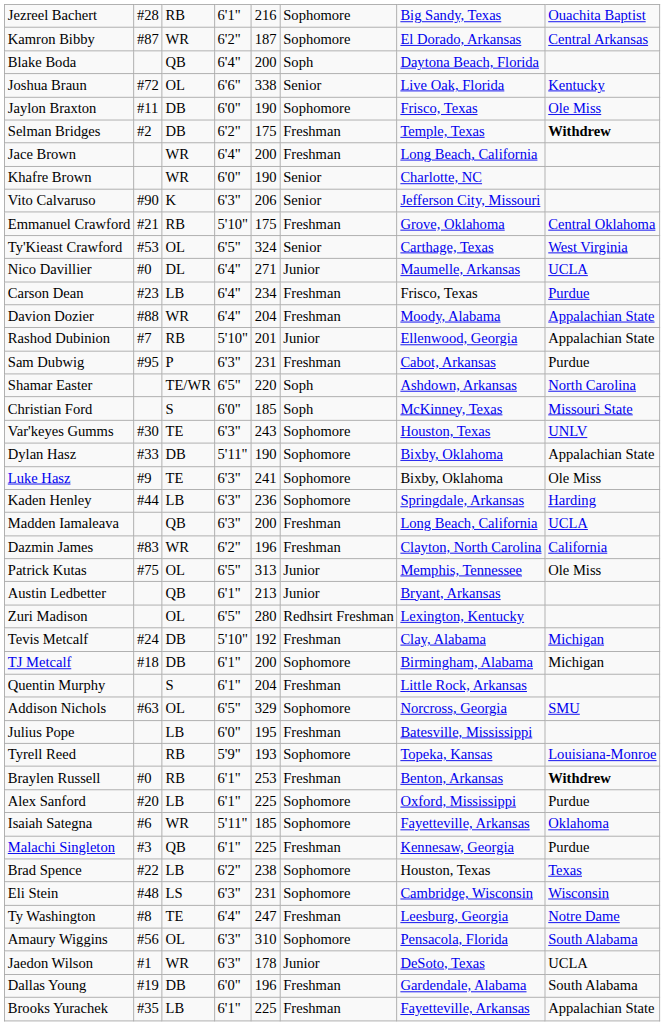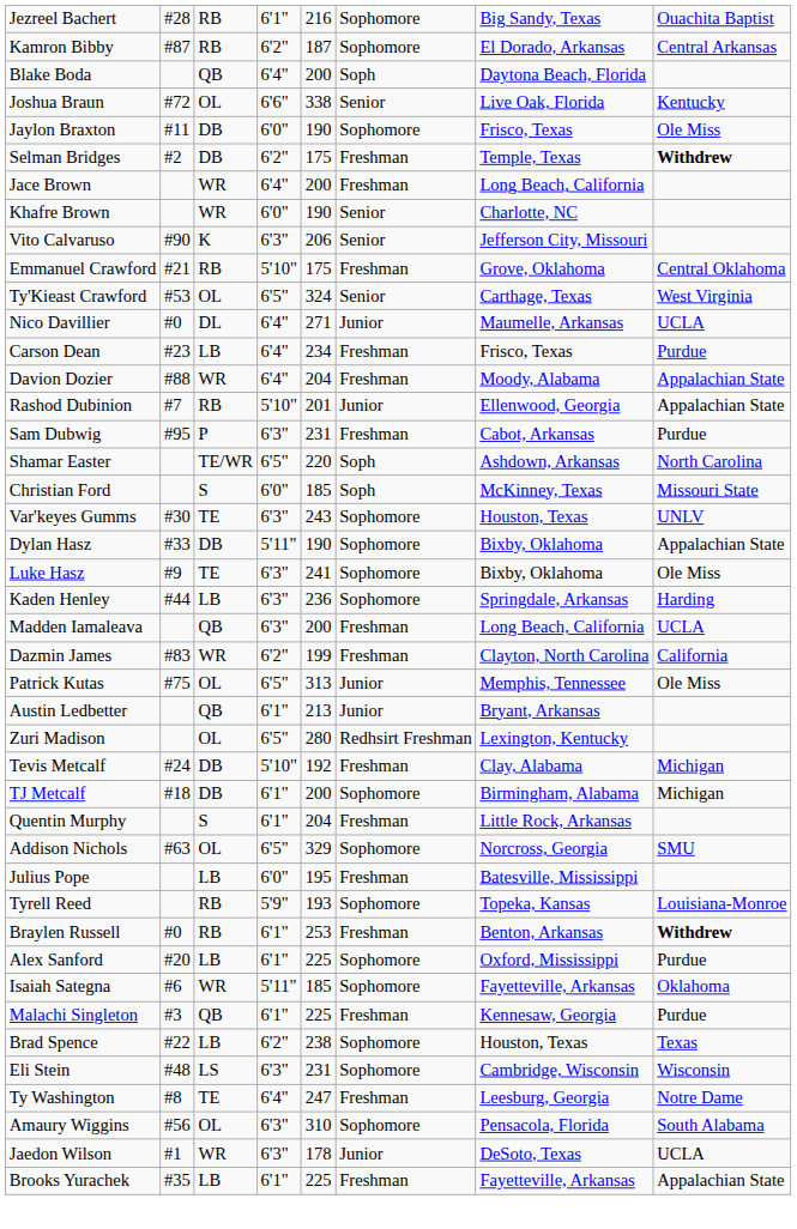 <table class="wikitable sortable">
 <tr>
 <td>Jezreel Bachert</td>
 <td>#28</td>
 <td>RB</td>
 <td>6'1"</td>
 <td>216</td>
 <td> Sophomore</td>
 <td><a href='#'>Big Sandy, Texas</a></td>
 <td><a href='#'>Ouachita Baptist</a></td>
 </tr>
 <tr>
 <td>Kamron Bibby</td>
 <td>#87</td>
-<td>WR</td>
+<td>RB</td>
 <td>6'2"</td>
 <td>187</td>
 <td> Sophomore</td>
 <td><a href='#'>El Dorado, Arkansas</a></td>
 <td><a href='#'>Central Arkansas</a></td>
 </tr>
 <tr>
 <td>Blake Boda</td>
 <td></td>
 <td>QB</td>
 <td>6'4"</td>
 <td>200</td>
 <td>Soph</td>
 <td><a href='#'>Daytona Beach, Florida</a></td>
 <td></td>
 </tr>
 <tr>
 <td>Joshua Braun</td>
 <td>#72</td>
 <td>OL</td>
 <td>6'6"</td>
 <td>338</td>
 <td> Senior</td>
 <td><a href='#'>Live Oak, Florida</a></td>
 <td><a href='#'>Kentucky</a></td>
 </tr>
 <tr>
 <td>Jaylon Braxton</td>
 <td>#11</td>
 <td>DB</td>
 <td>6'0"</td>
 <td>190</td>
 <td>Sophomore</td>
 <td><a href='#'>Frisco, Texas</a></td>
 <td><a href='#'>Ole Miss</a></td>
 </tr>
 <tr>
 <td>Selman Bridges</td>
 <td>#2</td>
 <td>DB</td>
 <td>6'2"</td>
 <td>175</td>
 <td>Freshman</td>
 <td><a href='#'>Temple, Texas</a></td>
 <td><strong>Withdrew</strong></td>
 </tr>
 <tr>
 <td>Jace Brown</td>
 <td></td>
 <td>WR</td>
 <td>6'4"</td>
 <td>200</td>
 <td>Freshman</td>
 <td><a href='#'>Long Beach, California</a></td>
 <td></td>
 </tr>
 <tr>
 <td>Khafre Brown</td>
 <td></td>
 <td>WR</td>
 <td>6'0"</td>
 <td>190</td>
 <td>Senior</td>
 <td><a href='#'>Charlotte, NC</a></td>
 <td></td>
 </tr>
 <tr>
 <td>Vito Calvaruso</td>
 <td>#90</td>
 <td>K</td>
 <td>6'3"</td>
 <td>206</td>
 <td> Senior</td>
 <td><a href='#'>Jefferson City, Missouri</a></td>
 <td></td>
 </tr>
 <tr>
 <td>Emmanuel Crawford</td>
 <td>#21</td>
 <td>RB</td>
 <td>5'10"</td>
 <td>175</td>
 <td> Freshman</td>
 <td><a href='#'>Grove, Oklahoma</a></td>
 <td><a href='#'>Central Oklahoma</a></td>
 </tr>
 <tr>
 <td>Ty'Kieast Crawford</td>
 <td>#53</td>
 <td>OL</td>
 <td>6'5"</td>
 <td>324</td>
 <td>Senior</td>
 <td><a href='#'>Carthage, Texas</a></td>
 <td><a href='#'>West Virginia</a></td>
 </tr>
 <tr>
 <td>Nico Davillier</td>
 <td>#0</td>
 <td>DL</td>
 <td>6'4"</td>
 <td>271</td>
 <td>Junior</td>
 <td><a href='#'>Maumelle, Arkansas</a></td>
 <td><a href='#'>UCLA</a></td>
 </tr>
 <tr>
 <td>Carson Dean</td>
 <td>#23</td>
 <td>LB</td>
 <td>6'4"</td>
 <td>234</td>
 <td> Freshman</td>
 <td>Frisco, Texas</td>
 <td><a href='#'>Purdue</a></td>
 </tr>
 <tr>
 <td>Davion Dozier</td>
 <td>#88</td>
 <td>WR</td>
 <td>6'4"</td>
 <td>204</td>
 <td> Freshman</td>
 <td><a href='#'>Moody, Alabama</a></td>
 <td><a href='#'>Appalachian State</a></td>
 </tr>
 <tr>
 <td>Rashod Dubinion</td>
 <td>#7</td>
 <td>RB</td>
 <td>5'10"</td>
 <td>201</td>
 <td>Junior</td>
 <td><a href='#'>Ellenwood, Georgia</a></td>
 <td>Appalachian State</td>
 </tr>
 <tr>
 <td>Sam Dubwig</td>
 <td>#95</td>
 <td>P</td>
 <td>6'3"</td>
 <td>231</td>
 <td>Freshman</td>
 <td><a href='#'>Cabot, Arkansas</a></td>
 <td>Purdue</td>
 </tr>
 <tr>
 <td>Shamar Easter</td>
 <td></td>
 <td>TE/WR</td>
 <td>6'5"</td>
 <td>220</td>
 <td>Soph</td>
 <td><a href='#'>Ashdown, Arkansas</a></td>
 <td><a href='#'>North Carolina</a></td>
 </tr>
 <tr>
 <td>Christian Ford</td>
 <td></td>
 <td>S</td>
 <td>6'0"</td>
 <td>185</td>
 <td>Soph</td>
 <td><a href='#'>McKinney, Texas</a></td>
 <td><a href='#'>Missouri State</a></td>
 </tr>
 <tr>
 <td>Var'keyes Gumms</td>
 <td>#30</td>
 <td>TE</td>
 <td>6'3"</td>
 <td>243</td>
 <td> Sophomore</td>
 <td><a href='#'>Houston, Texas</a></td>
 <td><a href='#'>UNLV</a></td>
 </tr>
 <tr>
 <td>Dylan Hasz</td>
 <td>#33</td>
 <td>DB</td>
 <td>5'11"</td>
 <td>190</td>
 <td>Sophomore</td>
 <td><a href='#'>Bixby, Oklahoma</a></td>
 <td>Appalachian State</td>
 </tr>
 <tr>
 <td><a href='#'>Luke Hasz</a></td>
 <td>#9</td>
 <td>TE</td>
 <td>6'3"</td>
 <td>241</td>
 <td>Sophomore</td>
 <td>Bixby, Oklahoma</td>
 <td>Ole Miss</td>
 </tr>
 <tr>
 <td>Kaden Henley</td>
 <td>#44</td>
 <td>LB</td>
 <td>6'3"</td>
 <td>236</td>
 <td> Sophomore</td>
 <td><a href='#'>Springdale, Arkansas</a></td>
 <td><a href='#'>Harding</a></td>
 </tr>
 <tr>
 <td>Madden Iamaleava</td>
 <td></td>
 <td>QB</td>
 <td>6'3"</td>
 <td>200</td>
 <td>Freshman</td>
 <td><a href='#'>Long Beach, California</a></td>
 <td><a href='#'>UCLA</a></td>
 </tr>
 <tr>
 <td>Dazmin James</td>
 <td>#83</td>
 <td>WR</td>
 <td>6'2"</td>
-<td>196</td>
+<td>199</td>
 <td> Freshman</td>
 <td><a href='#'>Clayton, North Carolina</a></td>
 <td><a href='#'>California</a></td>
 </tr>
 <tr>
 <td>Patrick Kutas</td>
 <td>#75</td>
 <td>OL</td>
 <td>6'5"</td>
 <td>313</td>
 <td>Junior</td>
 <td><a href='#'>Memphis, Tennessee</a></td>
 <td>Ole Miss</td>
 </tr>
 <tr>
 <td>Austin Ledbetter</td>
 <td></td>
 <td>QB</td>
 <td>6'1"</td>
 <td>213</td>
 <td>Junior</td>
 <td><a href='#'>Bryant, Arkansas</a></td>
 <td></td>
 </tr>
 <tr>
 <td>Zuri Madison</td>
 <td></td>
 <td>OL</td>
 <td>6'5"</td>
 <td>280</td>
 <td>Redhsirt Freshman</td>
 <td><a href='#'>Lexington, Kentucky</a></td>
 <td></td>
 </tr>
 <tr>
 <td>Tevis Metcalf</td>
 <td>#24</td>
 <td>DB</td>
 <td>5'10"</td>
 <td>192</td>
 <td>Freshman</td>
 <td><a href='#'>Clay, Alabama</a></td>
 <td><a href='#'>Michigan</a></td>
 </tr>
 <tr>
 <td><a href='#'>TJ Metcalf</a></td>
 <td>#18</td>
 <td>DB</td>
 <td>6'1"</td>
 <td>200</td>
 <td>Sophomore</td>
 <td><a href='#'>Birmingham, Alabama</a></td>
 <td>Michigan</td>
 </tr>
 <tr>
 <td>Quentin Murphy</td>
 <td></td>
 <td>S</td>
 <td>6'1"</td>
 <td>204</td>
 <td>Freshman</td>
 <td><a href='#'>Little Rock, Arkansas</a></td>
 <td></td>
 </tr>
 <tr>
 <td>Addison Nichols</td>
 <td>#63</td>
 <td>OL</td>
 <td>6'5"</td>
 <td>329</td>
 <td> Sophomore</td>
 <td><a href='#'>Norcross, Georgia</a></td>
 <td><a href='#'>SMU</a></td>
 </tr>
 <tr>
 <td>Julius Pope</td>
 <td></td>
 <td>LB</td>
 <td>6'0"</td>
 <td>195</td>
 <td>Freshman</td>
 <td><a href='#'>Batesville, Mississippi</a></td>
 <td></td>
 </tr>
 <tr>
 <td>Tyrell Reed</td>
 <td></td>
 <td>RB</td>
 <td>5'9"</td>
 <td>193</td>
 <td>Sophomore</td>
 <td><a href='#'>Topeka, Kansas</a></td>
 <td><a href='#'>Louisiana-Monroe</a></td>
 </tr>
 <tr>
 <td>Braylen Russell</td>
 <td>#0</td>
 <td>RB</td>
 <td>6'1"</td>
 <td>253</td>
 <td>Freshman</td>
 <td><a href='#'>Benton, Arkansas</a></td>
 <td><strong>Withdrew</strong></td>
 </tr>
 <tr>
 <td>Alex Sanford</td>
 <td>#20</td>
 <td>LB</td>
 <td>6'1"</td>
 <td>225</td>
 <td>Sophomore</td>
 <td><a href='#'>Oxford, Mississippi</a></td>
 <td>Purdue</td>
 </tr>
 <tr>
 <td>Isaiah Sategna</td>
 <td>#6</td>
 <td>WR</td>
 <td>5'11"</td>
 <td>185</td>
 <td> Sophomore</td>
 <td><a href='#'>Fayetteville, Arkansas</a></td>
 <td><a href='#'>Oklahoma</a></td>
 </tr>
 <tr>
 <td><a href='#'>Malachi Singleton</a></td>
 <td>#3</td>
 <td>QB</td>
 <td>6'1"</td>
 <td>225</td>
 <td> Freshman</td>
 <td><a href='#'>Kennesaw, Georgia</a></td>
 <td>Purdue</td>
 </tr>
 <tr>
 <td>Brad Spence</td>
 <td>#22</td>
 <td>LB</td>
 <td>6'2"</td>
 <td>238</td>
 <td>Sophomore</td>
 <td>Houston, Texas</td>
 <td><a href='#'>Texas</a></td>
 </tr>
 <tr>
 <td>Eli Stein</td>
 <td>#48</td>
 <td>LS</td>
 <td>6'3"</td>
 <td>231</td>
 <td>Sophomore</td>
 <td><a href='#'>Cambridge, Wisconsin</a></td>
 <td><a href='#'>Wisconsin</a></td>
 </tr>
 <tr>
 <td>Ty Washington</td>
 <td>#8</td>
 <td>TE</td>
 <td>6'4"</td>
 <td>247</td>
 <td> Freshman</td>
 <td><a href='#'>Leesburg, Georgia</a></td>
 <td><a href='#'>Notre Dame</a></td>
 </tr>
 <tr>
 <td>Amaury Wiggins</td>
 <td>#56</td>
 <td>OL</td>
 <td>6'3"</td>
 <td>310</td>
 <td> Sophomore</td>
 <td><a href='#'>Pensacola, Florida</a></td>
 <td><a href='#'>South Alabama</a></td>
 </tr>
 <tr>
 <td>Jaedon Wilson</td>
 <td>#1</td>
 <td>WR</td>
 <td>6'3"</td>
 <td>178</td>
 <td> Junior</td>
 <td><a href='#'>DeSoto, Texas</a></td>
 <td>UCLA</td>
 </tr>
 <tr>
-<td>Dallas Young</td>
-<td>#19</td>
-<td>DB</td>
-<td>6'0"</td>
-<td>196</td>
-<td> Freshman</td>
-<td><a href='#'>Gardendale, Alabama</a></td>
-<td>South Alabama</td>
-</tr>
-<tr>
 <td>Brooks Yurachek</td>
 <td>#35</td>
 <td>LB</td>
 <td>6'1"</td>
 <td>225</td>
 <td> Freshman</td>
 <td><a href='#'>Fayetteville, Arkansas</a></td>
 <td>Appalachian State</td>
 </tr>
 </table>
